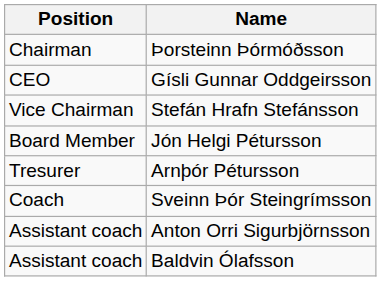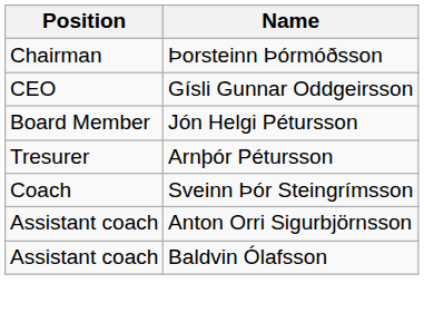 <table class="wikitable sortable">
 <tr>
 <th>Position</th>
 <th>Name</th>
 </tr>
 <tr>
 <td>Chairman</td>
 <td>Þorsteinn Þórmóðsson</td>
 </tr>
 <tr>
 <td>CEO</td>
 <td>Gísli Gunnar Oddgeirsson</td>
-</tr>
-<tr>
-<td>Vice Chairman</td>
-<td>Stefán Hrafn Stefánsson</td>
 </tr>
 <tr>
 <td>Board Member</td>
 <td>Jón Helgi Pétursson</td>
 </tr>
 <tr>
 <td>Tresurer</td>
 <td>Arnþór Pétursson</td>
 </tr>
 <tr>
 <td>Coach</td>
 <td>Sveinn Þór Steingrímsson</td>
 </tr>
 <tr>
 <td>Assistant coach</td>
 <td>Anton Orri Sigurbjörnsson</td>
 </tr>
 <tr>
 <td>Assistant coach</td>
 <td>Baldvin Ólafsson</td>
 </tr>
 </table>
